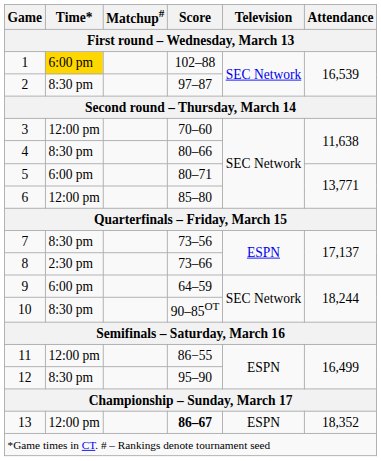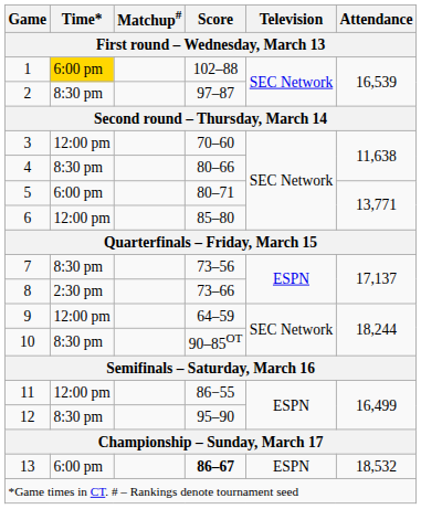 <table class="wikitable" style="font-size: 95%">
 <tr>
 <th>Game</th>
 <th>Time*</th>
 <th>Matchup<sup>#</sup></th>
 <th>Score</th>
 <th>Television</th>
 <th>Attendance</th>
 </tr>
 <tr>
 <th colspan=6>First round – Wednesday, March 13</th>
 </tr>
 <tr>
 <td align=center>1</td>
 <td style="background: gold;">6:00 pm</td>
 <td></td>
 <td align=center>102–88</td>
 <td rowspan=2 align=center><a href='#'>SEC Network</a></td>
 <td rowspan=2 align=center>16,539</td>
 </tr>
 <tr>
 <td align=center>2</td>
 <td>8:30 pm</td>
 <td></td>
 <td align=center>97–87</td>
 </tr>
 <tr>
 <th colspan=6>Second round – Thursday, March 14</th>
 </tr>
 <tr>
 <td align=center>3</td>
 <td>12:00 pm</td>
 <td></td>
 <td align=center>70–60</td>
 <td rowspan=4 align=center>SEC Network</td>
 <td rowspan=2 align=center>11,638</td>
 </tr>
 <tr>
 <td align=center>4</td>
 <td>8:30 pm</td>
 <td></td>
 <td align=center>80–66</td>
 </tr>
 <tr>
 <td align=center>5</td>
 <td>6:00 pm</td>
 <td></td>
 <td align=center>80–71</td>
 <td rowspan=2 align=center>13,771</td>
 </tr>
 <tr>
 <td align=center>6</td>
 <td>12:00 pm</td>
 <td></td>
 <td align=center>85–80</td>
 </tr>
 <tr>
 <th colspan=6>Quarterfinals – Friday, March 15</th>
 </tr>
 <tr>
 <td align=center>7</td>
 <td>8:30 pm</td>
 <td></td>
 <td align=center>73–56</td>
 <td rowspan=2 align=center><a href='#'>ESPN</a></td>
 <td rowspan=2 align=center>17,137</td>
 </tr>
 <tr>
 <td align=center>8</td>
 <td>2:30 pm</td>
 <td></td>
 <td align=center>73–66</td>
 </tr>
 <tr>
 <td align=center>9</td>
-<td>6:00 pm</td>
+<td>12:00 pm</td>
 <td></td>
 <td align=center>64–59</td>
 <td rowspan=2 align=center>SEC Network</td>
 <td rowspan=2 align=center>18,244</td>
 </tr>
 <tr>
 <td align=center>10</td>
 <td>8:30 pm</td>
 <td></td>
 <td align=center>90–85<sup>OT</sup></td>
 </tr>
 <tr>
 <th colspan=6>Semifinals – Saturday, March 16</th>
 </tr>
 <tr>
 <td align=center>11</td>
 <td>12:00 pm</td>
 <td></td>
 <td align=center>86−55</td>
 <td rowspan=2 align=center>ESPN</td>
 <td rowspan=2 align=center>16,499</td>
 </tr>
 <tr>
 <td align=center>12</td>
 <td>8:30 pm</td>
 <td></td>
 <td align=center>95–90</td>
 </tr>
 <tr>
 <th colspan=6>Championship – Sunday, March 17</th>
 </tr>
 <tr>
 <td align=center>13</td>
-<td>12:00 pm</td>
+<td>6:00 pm</td>
 <td></td>
 <td align=center><strong>86–67</strong></td>
 <td align=center>ESPN</td>
-<td align=center>18,352</td>
+<td align=center>18,532</td>
 </tr>
 <tr>
 <td colspan=6><small>*Game times in <a href='#'>CT</a>. # – Rankings denote tournament seed</small></td>
 </tr>
 </table>
